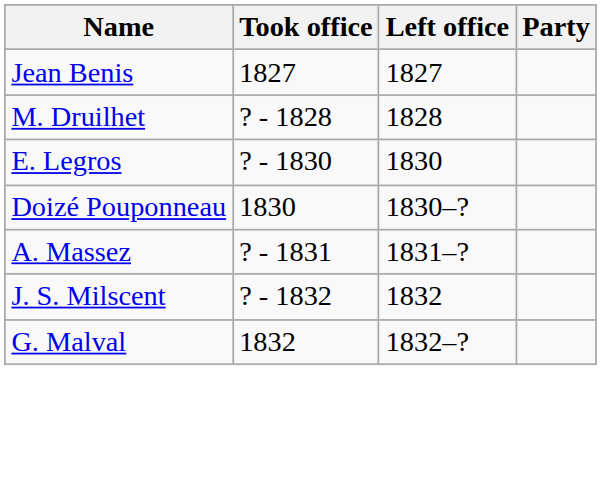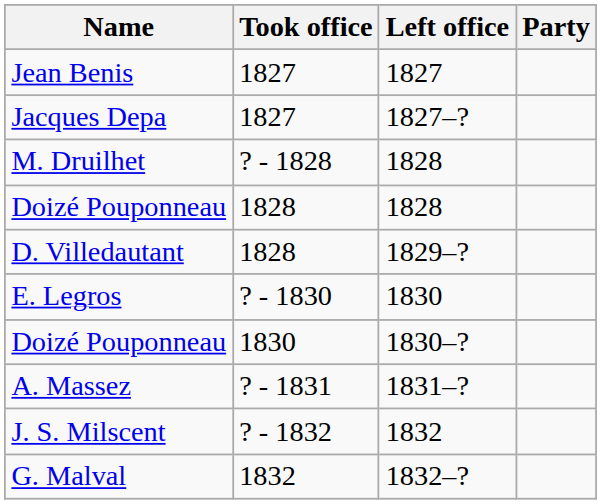 <table class="wikitable">
 <tr>
 <th>Name</th>
 <th>Took office</th>
 <th>Left office</th>
 <th>Party</th>
 </tr>
 <tr>
 <td><a href='#'>Jean Benis</a></td>
 <td>1827</td>
 <td>1827</td>
 <td></td>
 </tr>
 <tr>
+<td><a href='#'>Jacques Depa</a></td>
+<td>1827</td>
+<td>1827–?</td>
+<td></td>
+</tr>
+<tr>
 <td><a href='#'>M. Druilhet</a></td>
 <td>? - 1828</td>
 <td>1828</td>
+<td></td>
+</tr>
+<tr>
+<td><a href='#'>Doizé Pouponneau</a></td>
+<td>1828</td>
+<td>1828</td>
+<td></td>
+</tr>
+<tr>
+<td><a href='#'>D. Villedautant</a></td>
+<td>1828</td>
+<td>1829–?</td>
 <td></td>
 </tr>
 <tr>
 <td><a href='#'>E. Legros</a></td>
 <td>? - 1830</td>
 <td>1830</td>
 <td></td>
 </tr>
 <tr>
 <td><a href='#'>Doizé Pouponneau</a></td>
 <td>1830</td>
 <td>1830–?</td>
 <td></td>
 </tr>
 <tr>
 <td><a href='#'>A. Massez</a></td>
 <td>? - 1831</td>
 <td>1831–?</td>
 <td></td>
 </tr>
 <tr>
 <td><a href='#'>J. S. Milscent</a></td>
 <td>? - 1832</td>
 <td>1832</td>
 <td></td>
 </tr>
 <tr>
 <td><a href='#'>G. Malval</a></td>
 <td>1832</td>
 <td>1832–?</td>
 <td></td>
 </tr>
 </table>
